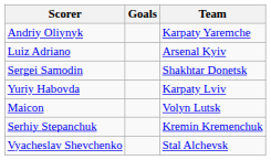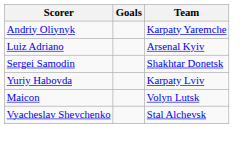 <table class="wikitable">
 <tr>
 <th>Scorer</th>
 <th>Goals</th>
 <th>Team</th>
 </tr>
 <tr>
 <td> <a href='#'>Andriy Oliynyk</a></td>
 <td></td>
 <td><a href='#'>Karpaty Yaremche</a></td>
 </tr>
 <tr>
 <td> <a href='#'>Luiz Adriano</a></td>
 <td></td>
 <td><a href='#'>Arsenal Kyiv</a></td>
 </tr>
 <tr>
 <td> <a href='#'>Sergei Samodin</a></td>
 <td></td>
 <td><a href='#'>Shakhtar Donetsk</a></td>
 </tr>
 <tr>
 <td> <a href='#'>Yuriy Habovda</a></td>
 <td></td>
 <td><a href='#'>Karpaty Lviv</a></td>
 </tr>
 <tr>
 <td> <a href='#'>Maicon</a></td>
 <td></td>
 <td><a href='#'>Volyn Lutsk</a></td>
 </tr>
 <tr>
-<td> <a href='#'>Serhiy Stepanchuk</a></td>
-<td></td>
-<td><a href='#'>Kremin Kremenchuk</a></td>
-</tr>
-<tr>
 <td> <a href='#'>Vyacheslav Shevchenko</a></td>
 <td></td>
 <td><a href='#'>Stal Alchevsk</a></td>
 </tr>
 </table>
